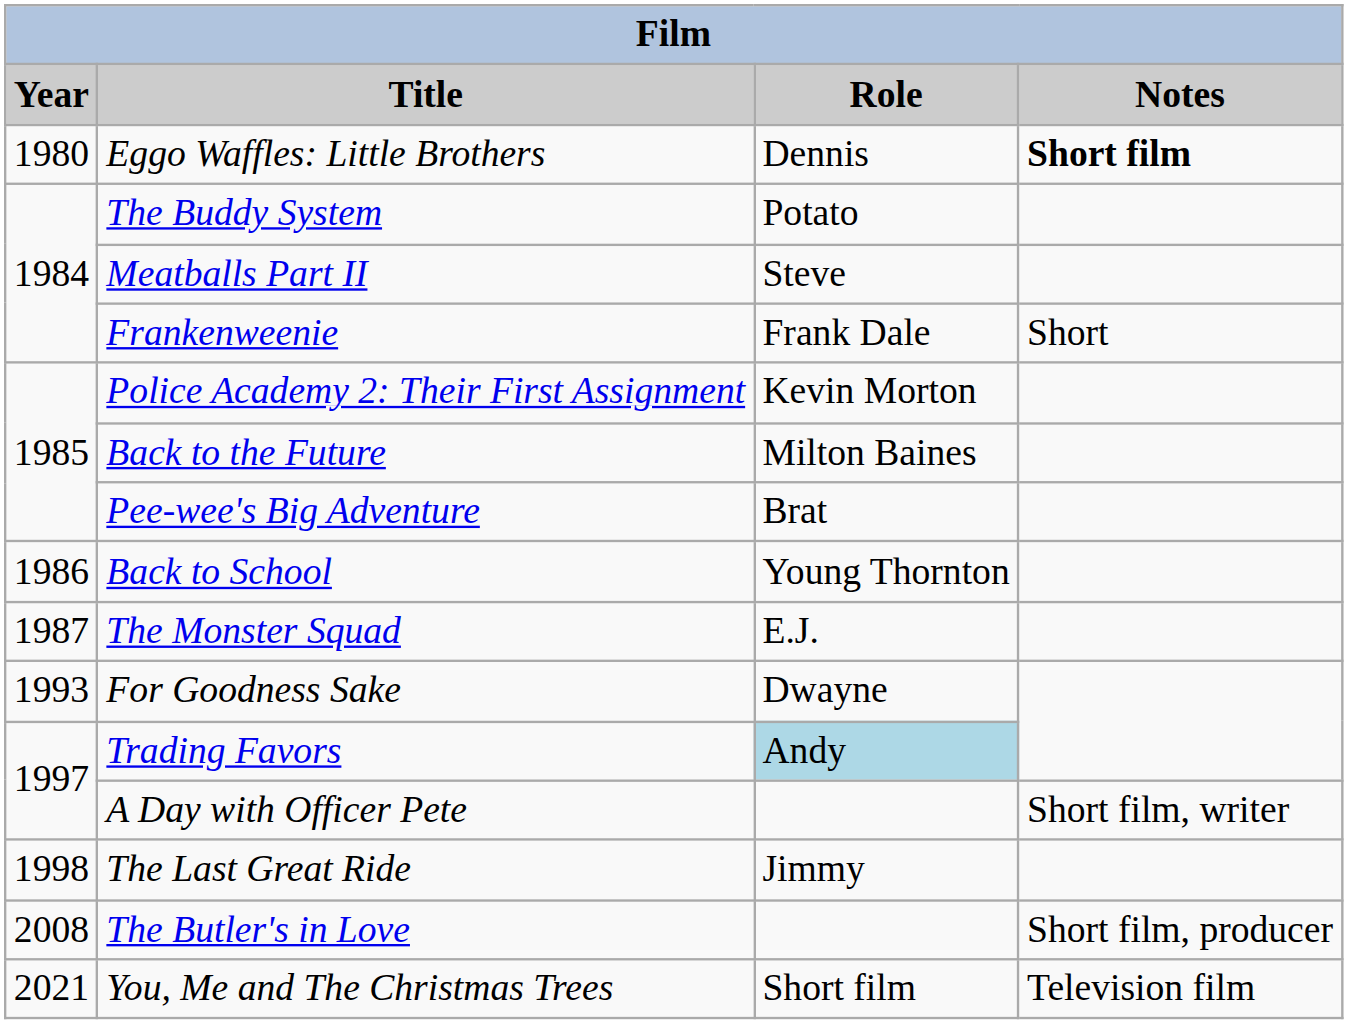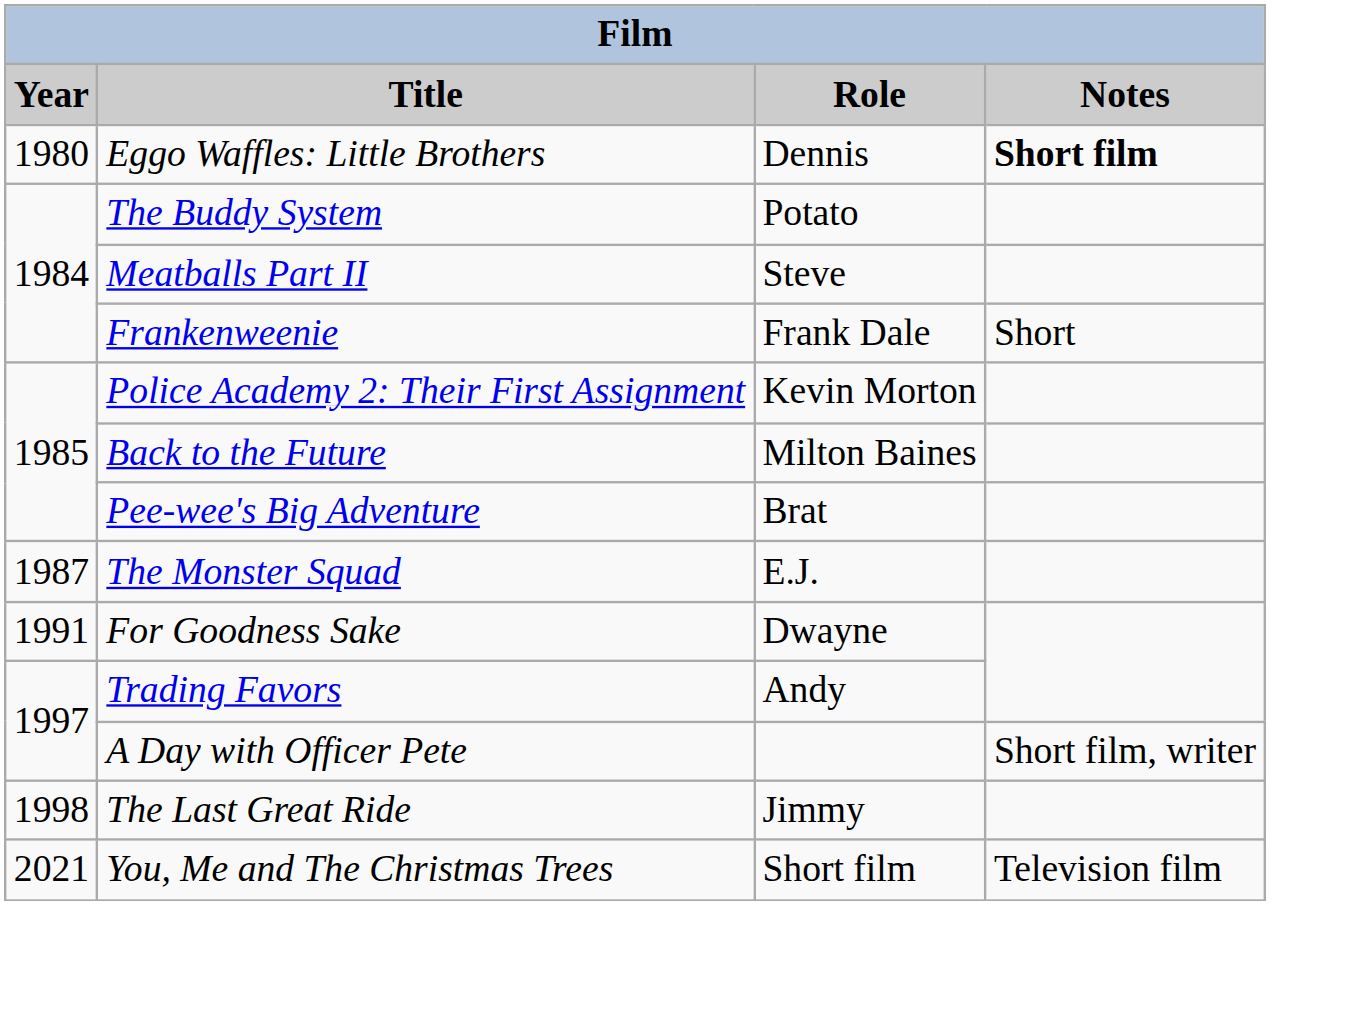 <table class="wikitable">
 <tr>
 <th colspan=4 style="background:#B0C4DE;">Film</th>
 </tr>
 <tr>
 <th style="background: #CCCCCC;">Year</th>
 <th style="background: #CCCCCC;">Title</th>
 <th style="background: #CCCCCC;">Role</th>
 <th style="background: #CCCCCC;">Notes</th>
 </tr>
 <tr>
 <td>1980</td>
 <td><em>Eggo Waffles: Little Brothers</em></td>
 <td>Dennis</td>
 <td><strong>Short film</strong></td>
 </tr>
 <tr>
 <td rowspan=3>1984</td>
 <td><em><a href='#'>The Buddy System</a></em></td>
 <td>Potato</td>
 <td></td>
 </tr>
 <tr>
 <td><em><a href='#'>Meatballs Part II</a></em></td>
 <td>Steve</td>
 <td></td>
 </tr>
 <tr>
 <td><em><a href='#'>Frankenweenie</a></em></td>
 <td>Frank Dale</td>
 <td>Short</td>
 </tr>
 <tr>
 <td rowspan=3>1985</td>
 <td><em><a href='#'>Police Academy 2: Their First Assignment</a></em></td>
 <td>Kevin Morton</td>
 <td></td>
 </tr>
 <tr>
 <td><em><a href='#'>Back to the Future</a></em></td>
 <td>Milton Baines</td>
 <td></td>
 </tr>
 <tr>
 <td><em><a href='#'>Pee-wee's Big Adventure</a></em></td>
 <td>Brat</td>
 <td></td>
 </tr>
 <tr>
-<td>1986</td>
-<td><em><a href='#'>Back to School</a></em></td>
-<td>Young Thornton</td>
-<td></td>
-</tr>
-<tr>
 <td>1987</td>
 <td><em><a href='#'>The Monster Squad</a></em></td>
 <td>E.J.</td>
 <td></td>
 </tr>
 <tr>
-<td>1993</td>
+<td>1991</td>
 <td><em>For Goodness Sake</em></td>
 <td>Dwayne</td>
 </tr>
 <tr>
 <td rowspan=2>1997</td>
 <td><em><a href='#'>Trading Favors</a></em></td>
-<td style="background: lightblue;">Andy</td>
+<td>Andy</td>
 </tr>
 <tr>
 <td><em>A Day with Officer Pete</em></td>
 <td></td>
 <td>Short film, writer</td>
 </tr>
 <tr>
 <td>1998</td>
 <td><em>The Last Great Ride</em></td>
 <td>Jimmy</td>
 </tr>
 <tr>
-<td>2008</td>
-<td><em><a href='#'>The Butler's in Love</a></em></td>
-<td></td>
-<td>Short film, producer</td>
-</tr>
-<tr>
 <td>2021</td>
 <td><em>You, Me and The Christmas Trees</em></td>
 <td>Short film</td>
 <td>Television film</td>
 </tr>
 </table>
